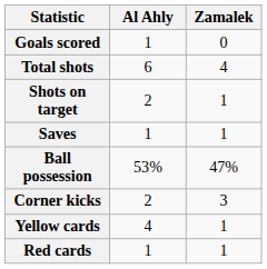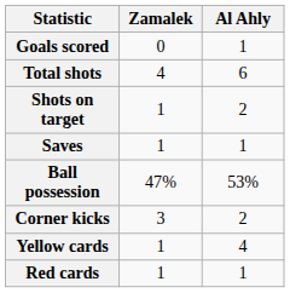 <table class="wikitable plainrowheaders" style="text-align:center">
 <tr>
 <th scope="col" style="width:100px">Statistic</th>
+<th scope="col" style="width:70px">Zamalek</th>
 <th scope="col" style="width:70px">Al Ahly</th>
-<th scope="col" style="width:70px">Zamalek</th>
 </tr>
 <tr>
 <th scope=row>Goals scored</th>
+<td>0</td>
 <td>1</td>
-<td>0</td>
 </tr>
 <tr>
 <th scope=row>Total shots</th>
+<td>4</td>
 <td>6</td>
-<td>4</td>
 </tr>
 <tr>
 <th scope=row>Shots on target</th>
+<td>1</td>
 <td>2</td>
-<td>1</td>
 </tr>
 <tr>
 <th scope=row>Saves</th>
 <td>1</td>
 <td>1</td>
 </tr>
 <tr>
 <th scope=row>Ball possession</th>
+<td>47%</td>
 <td>53%</td>
-<td>47%</td>
 </tr>
 <tr>
 <th scope=row>Corner kicks</th>
+<td>3</td>
 <td>2</td>
-<td>3</td>
 </tr>
 <tr>
 <th scope=row>Yellow cards</th>
+<td>1</td>
 <td>4</td>
-<td>1</td>
 </tr>
 <tr>
 <th scope=row>Red cards</th>
 <td>1</td>
 <td>1</td>
 </tr>
 </table>
